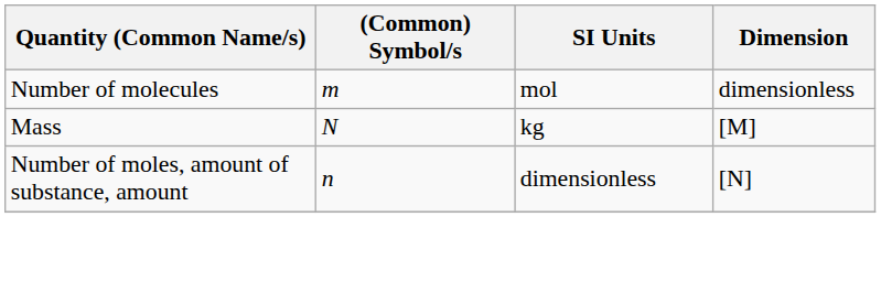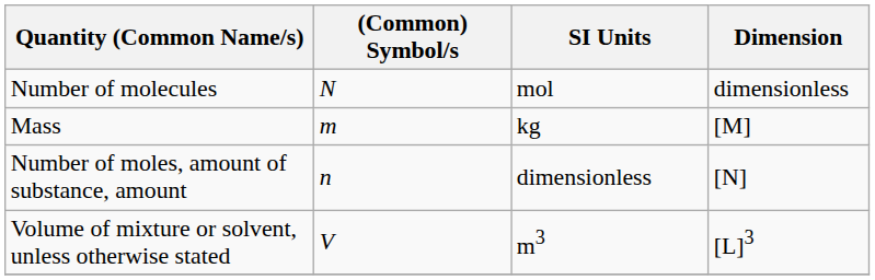 <table class="wikitable">
 <tr>
 <th scope="col" width="200">Quantity (Common Name/s)</th>
 <th scope="col" width="125">(Common) Symbol/s</th>
 <th scope="col" width="125">SI Units</th>
 <th scope="col" width="100">Dimension</th>
 </tr>
 <tr>
 <td>Number of molecules</td>
-<td><em>m</em></td>
+<td><em>N</em></td>
 <td>mol</td>
 <td>dimensionless</td>
 </tr>
 <tr>
 <td>Mass</td>
-<td><em>N</em></td>
+<td><em>m</em></td>
 <td>kg</td>
 <td>[M]</td>
 </tr>
 <tr>
 <td>Number of moles, amount of substance, amount</td>
 <td><em>n</em></td>
 <td>dimensionless</td>
 <td>[N]</td>
 </tr>
 <tr>
+<td>Volume of mixture or solvent, unless otherwise stated</td>
+<td><em>V</em></td>
+<td>m<sup>3</sup></td>
+<td>[L]<sup>3</sup></td>
+</tr>
+<tr>
 </tr>
 </table>
